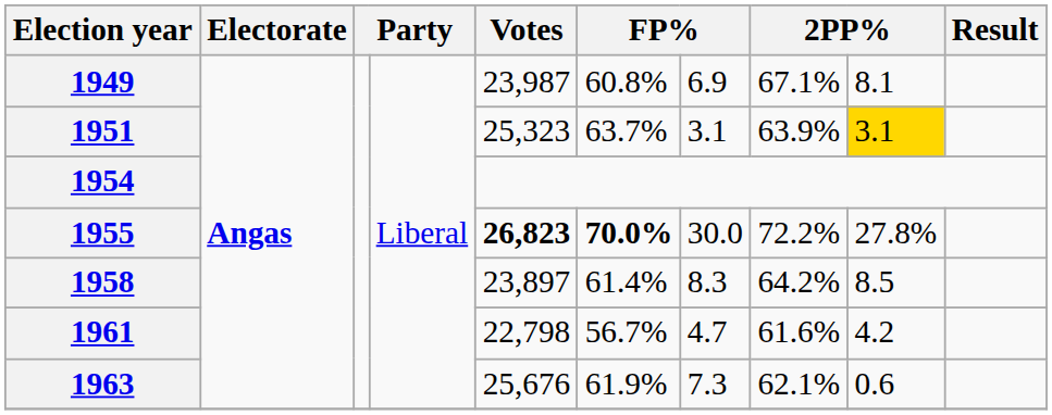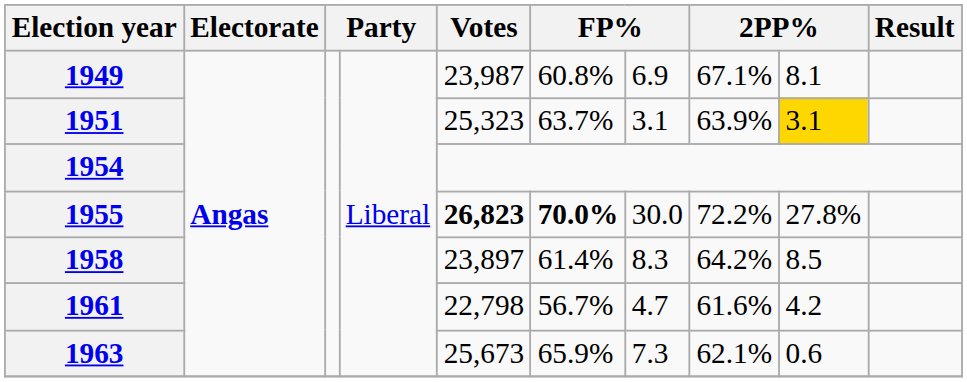 <table class=wikitable>
 <tr>
 <th>Election year</th>
 <th>Electorate</th>
 <th colspan ="2">Party</th>
 <th>Votes</th>
 <th colspan ="2">FP%</th>
 <th colspan ="2">2PP%</th>
 <th>Result</th>
 </tr>
 <tr>
 <th><a href='#'>1949</a></th>
 <td rowspan ="7"><a href='#'><strong>Angas</strong></a></td>
 <td rowspan ="7" ></td>
 <td rowspan ="7"><a href='#'>Liberal</a></td>
 <td>23,987</td>
 <td>60.8%</td>
 <td> 6.9</td>
 <td>67.1%</td>
 <td> 8.1</td>
 <td></td>
 </tr>
 <tr>
 <th><a href='#'>1951</a></th>
 <td>25,323</td>
 <td>63.7%</td>
 <td> 3.1</td>
 <td>63.9%</td>
 <td style="background: gold;"> 3.1</td>
 <td></td>
 </tr>
 <tr>
 <th><a href='#'>1954</a></th>
 <td colspan ="6",></td>
 </tr>
 <tr>
 <th><a href='#'>1955</a></th>
 <td><strong>26,823</strong></td>
 <td><strong>70.0%</strong></td>
 <td> 30.0</td>
 <td>72.2%</td>
 <td> 27.8%</td>
 <td></td>
 </tr>
 <tr>
 <th><a href='#'>1958</a></th>
 <td>23,897</td>
 <td>61.4%</td>
 <td> 8.3</td>
 <td>64.2%</td>
 <td> 8.5</td>
 <td></td>
 </tr>
 <tr>
 <th><a href='#'>1961</a></th>
 <td>22,798</td>
 <td>56.7%</td>
 <td> 4.7</td>
 <td>61.6%</td>
 <td> 4.2</td>
 <td></td>
 </tr>
 <tr>
 <th><a href='#'>1963</a></th>
-<td>25,676</td>
-<td>61.9%</td>
+<td>25,673</td>
+<td>65.9%</td>
 <td> 7.3</td>
 <td>62.1%</td>
 <td> 0.6</td>
 <td></td>
 </tr>
 <tr>
 </tr>
 </table>
